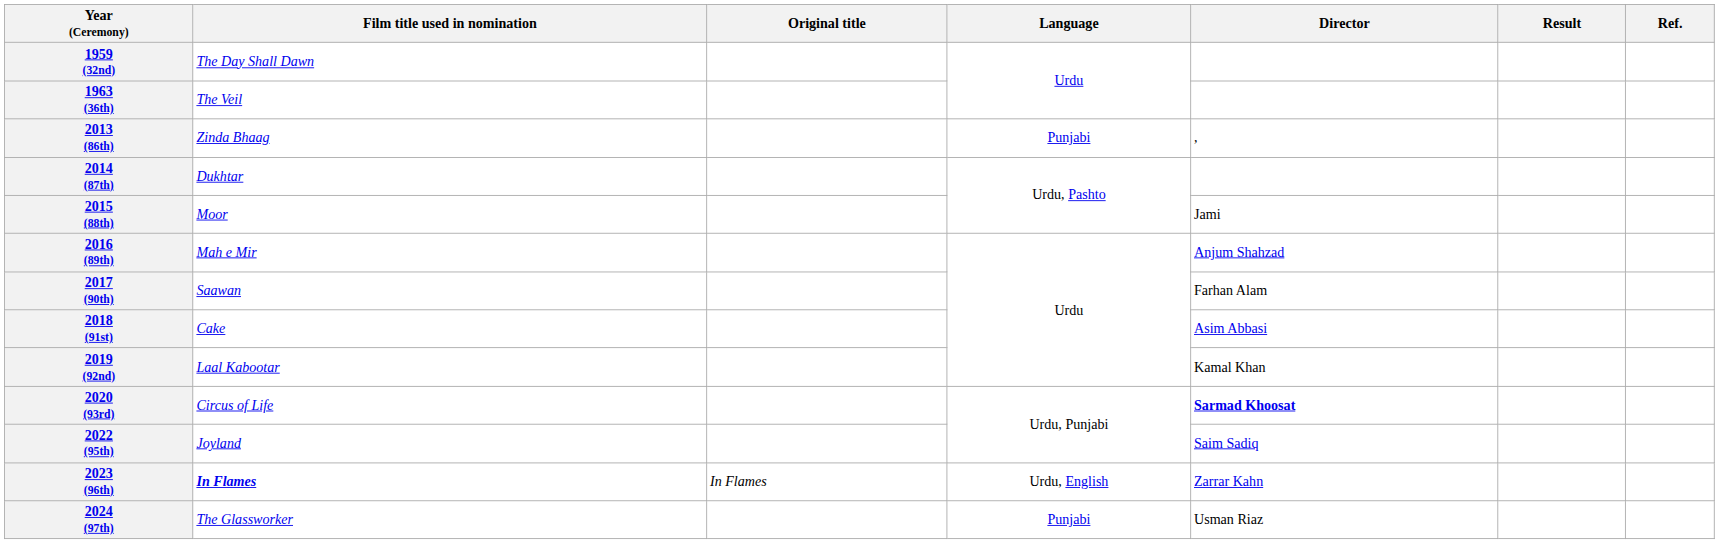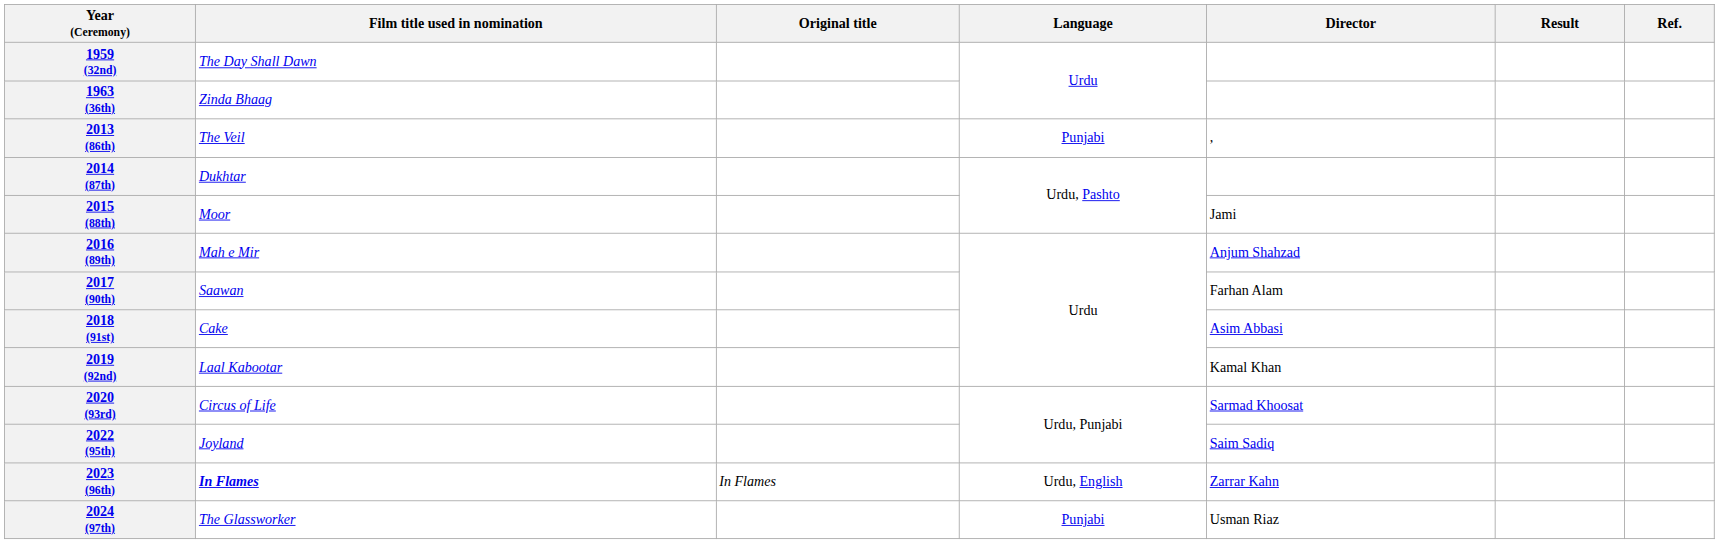 <table class="wikitable sortable" width="98%" style="background:#ffffff;">
 <tr>
 <th>Year<br><small>(Ceremony)</small></th>
 <th>Film title used in nomination</th>
 <th>Original title</th>
 <th>Language</th>
 <th>Director</th>
 <th>Result</th>
 <th>Ref.</th>
 </tr>
 <tr>
 <th align="center"><a href='#'>1959</a><br><small><a href='#'>(32nd)</a></small></th>
 <td><em><a href='#'>The Day Shall Dawn</a></em></td>
 <td></td>
 <td rowspan="2" align="center"><a href='#'>Urdu</a></td>
 <td></td>
 <td></td>
 <td align="center"></td>
 </tr>
 <tr>
 <th align="center"><a href='#'>1963</a><br><small><a href='#'>(36th)</a></small></th>
-<td><em><a href='#'>The Veil</a></em></td>
+<td><em><a href='#'>Zinda Bhaag</a></em></td>
 <td></td>
 <td></td>
 <td></td>
 <td align="center"></td>
 </tr>
 <tr>
 <th align="center"><a href='#'>2013</a><br><small><a href='#'>(86th)</a></small></th>
-<td><em><a href='#'>Zinda Bhaag</a></em></td>
+<td><em><a href='#'>The Veil</a></em></td>
 <td></td>
 <td align="center"><a href='#'>Punjabi</a></td>
 <td>, </td>
 <td></td>
 <td align="center"></td>
 </tr>
 <tr>
 <th align="center"><a href='#'>2014</a><br><small><a href='#'>(87th)</a></small></th>
 <td><em><a href='#'>Dukhtar</a></em></td>
 <td></td>
 <td rowspan="2" align="center">Urdu, <a href='#'>Pashto</a></td>
 <td></td>
 <td></td>
 <td align="center"></td>
 </tr>
 <tr>
 <th align="center"><a href='#'>2015</a><br><small><a href='#'>(88th)</a></small></th>
 <td><em><a href='#'>Moor</a></em></td>
 <td></td>
 <td>Jami</td>
 <td></td>
 <td align="center"></td>
 </tr>
 <tr>
 <th align="center"><a href='#'>2016</a><br><small><a href='#'>(89th)</a></small></th>
 <td><em><a href='#'>Mah e Mir</a></em></td>
 <td></td>
 <td rowspan="4" align="center">Urdu</td>
 <td><a href='#'>Anjum Shahzad</a></td>
 <td></td>
 <td align="center"></td>
 </tr>
 <tr>
 <th align="center"><a href='#'>2017</a><br><small><a href='#'>(90th)</a></small></th>
 <td><em><a href='#'>Saawan</a></em></td>
 <td></td>
 <td>Farhan Alam</td>
 <td></td>
 <td align="center"></td>
 </tr>
 <tr>
 <th align="center"><a href='#'>2018</a><br><small><a href='#'>(91st)</a></small></th>
 <td><em><a href='#'>Cake</a></em></td>
 <td></td>
 <td><a href='#'>Asim Abbasi</a></td>
 <td></td>
 <td align="center"></td>
 </tr>
 <tr>
 <th align="center"><a href='#'>2019</a><br><small><a href='#'>(92nd)</a></small></th>
 <td><em><a href='#'>Laal Kabootar</a></em></td>
 <td></td>
 <td>Kamal Khan</td>
 <td></td>
 <td align="center"></td>
 </tr>
 <tr>
 <th align="center"><a href='#'>2020</a><br><small><a href='#'>(93rd)</a></small></th>
 <td><em><a href='#'>Circus of Life</a></em></td>
 <td></td>
 <td rowspan="2" align="center">Urdu, Punjabi</td>
-<td><strong><a href='#'>Sarmad Khoosat</a></strong></td>
+<td><a href='#'>Sarmad Khoosat</a></td>
 <td></td>
 <td align="center"></td>
 </tr>
 <tr>
 <th align="center"><a href='#'>2022</a><br><small><a href='#'>(95th)</a></small></th>
 <td><em><a href='#'>Joyland</a></em></td>
 <td><em></em></td>
 <td><a href='#'>Saim Sadiq</a></td>
 <td></td>
 <td align="center"></td>
 </tr>
 <tr>
 <th align="center"><a href='#'>2023</a><br><small><a href='#'>(96th)</a></small></th>
 <td><strong><em><a href='#'>In Flames</a></em></strong></td>
 <td><em>In Flames</em></td>
 <td align="center">Urdu, <a href='#'>English</a></td>
 <td><a href='#'>Zarrar Kahn</a></td>
 <td></td>
 <td align="center"></td>
 </tr>
 <tr>
 <th><a href='#'>2024</a><br><small><a href='#'>(97th)</a></small></th>
 <td><em><a href='#'>The Glassworker</a></em></td>
 <td></td>
 <td align="center"><a href='#'>Punjabi</a></td>
 <td>Usman Riaz</td>
 <td></td>
 <td align="center"></td>
 </tr>
 </table>
